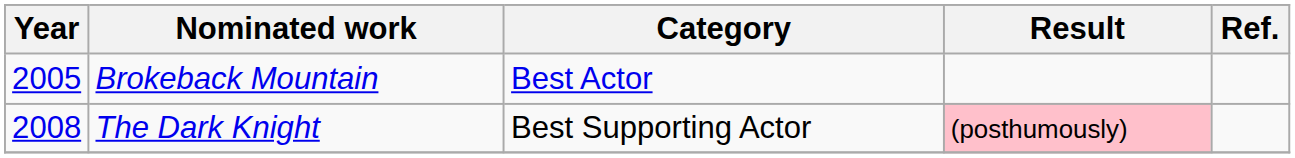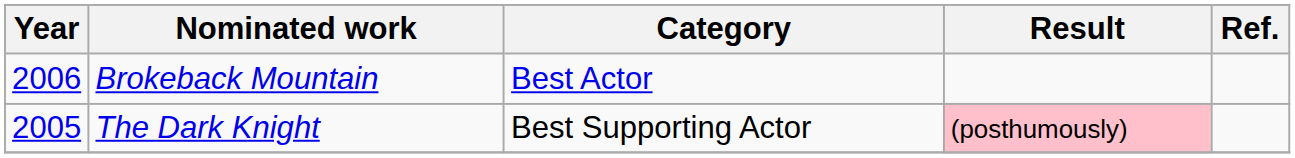 <table class="wikitable sortable" width=75%>
 <tr>
 <th width = 33px>Year</th>
 <th>Nominated work</th>
 <th>Category</th>
 <th>Result</th>
 <th width = 33px>Ref.</th>
 </tr>
 <tr>
-<td><a href='#'>2005</a></td>
+<td><a href='#'>2006</a></td>
 <td><em><a href='#'>Brokeback Mountain</a></em></td>
 <td><a href='#'>Best Actor</a></td>
 <td></td>
 <td></td>
 </tr>
 <tr>
-<td><a href='#'>2008</a></td>
+<td><a href='#'>2005</a></td>
 <td><em><a href='#'>The Dark Knight</a></em></td>
 <td>Best Supporting Actor</td>
 <td style="background: pink;"> <small>(posthumously)</small></td>
 <td></td>
 </tr>
 <tr>
 </tr>
 </table>
